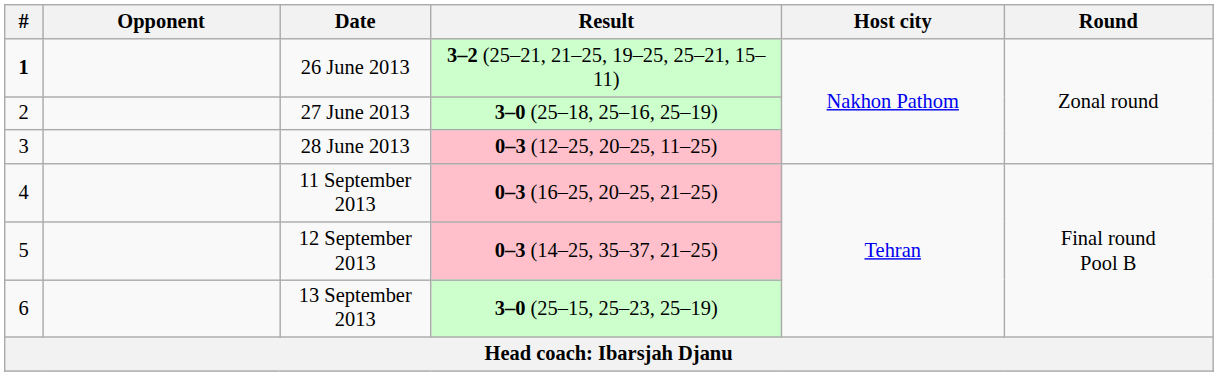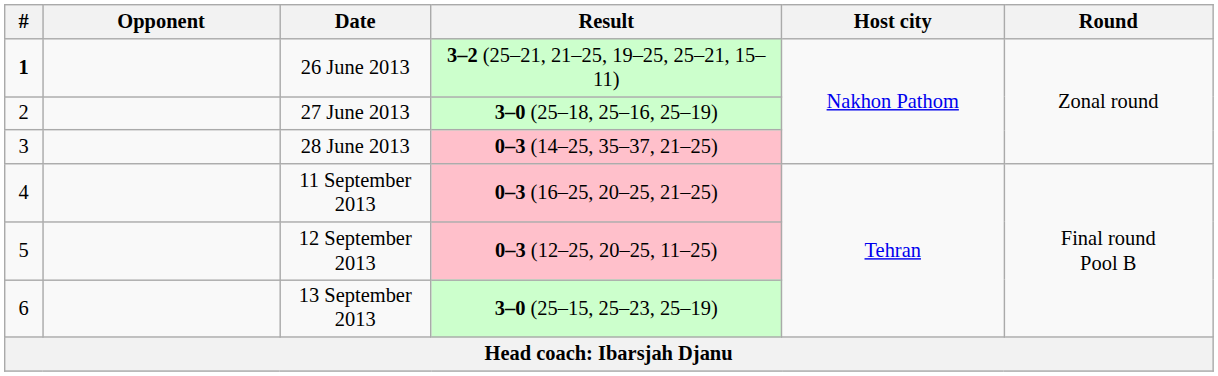 <table class="wikitable" style="text-align: center;font-size:90%;">
 <tr>
 <th width=20>#</th>
 <th width=160>Opponent</th>
 <th width=100>Date</th>
 <th width=240>Result</th>
 <th width=150>Host city</th>
 <th width=140>Round</th>
 </tr>
 <tr>
 <td><strong>1</strong></td>
 <td align=left></td>
 <td>26 June 2013</td>
 <td bgcolor=ccffcc><strong>3–2</strong> (25–21, 21–25, 19–25, 25–21, 15–11)</td>
 <td rowspan=3> <a href='#'>Nakhon Pathom</a></td>
 <td rowspan=3>Zonal round</td>
 </tr>
 <tr>
 <td>2</td>
 <td align=left></td>
 <td>27 June 2013</td>
 <td bgcolor=ccffcc><strong>3–0</strong> (25–18, 25–16, 25–19)</td>
 </tr>
 <tr>
 <td>3</td>
 <td align=left></td>
 <td>28 June 2013</td>
-<td bgcolor=pink><strong>0–3</strong> (12–25, 20–25, 11–25)</td>
+<td bgcolor=pink><strong>0–3</strong> (14–25, 35–37, 21–25)</td>
 </tr>
 <tr>
 <td>4</td>
 <td align=left></td>
 <td>11 September 2013</td>
 <td bgcolor=pink><strong>0–3</strong> (16–25, 20–25, 21–25)</td>
 <td rowspan=3> <a href='#'>Tehran</a></td>
 <td rowspan=3>Final round<br>Pool B</td>
 </tr>
 <tr>
 <td>5</td>
 <td align=left></td>
 <td>12 September 2013</td>
-<td bgcolor=pink><strong>0–3</strong> (14–25, 35–37, 21–25)</td>
+<td bgcolor=pink><strong>0–3</strong> (12–25, 20–25, 11–25)</td>
 </tr>
 <tr>
 <td>6</td>
 <td align=left></td>
 <td>13 September 2013</td>
 <td bgcolor=ccffcc><strong>3–0</strong> (25–15, 25–23, 25–19)</td>
 </tr>
 <tr>
 <th colspan=6>Head coach:  Ibarsjah Djanu</th>
 </tr>
 </table>
